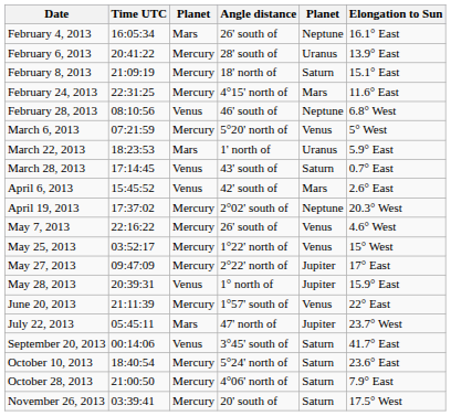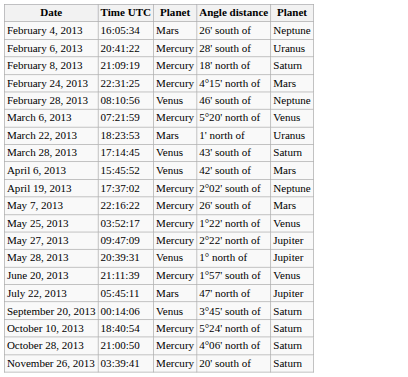 <table class="wikitable sortable">
 <tr bgcolor="#ddddff" align="center" valign="top">
 <th>Date</th>
 <th>Time UTC</th>
 <th>Planet</th>
 <th>Angle distance</th>
 <th>Planet</th>
-<th>Elongation to Sun</th>
 </tr>
 <tr>
 <td>February 4, 2013</td>
 <td>16:05:34</td>
 <td>Mars</td>
 <td>26' south of</td>
 <td>Neptune</td>
-<td>16.1° East</td>
 </tr>
 <tr>
 <td>February 6, 2013</td>
 <td>20:41:22</td>
 <td>Mercury</td>
 <td>28' south of</td>
 <td>Uranus</td>
-<td>13.9° East</td>
 </tr>
 <tr>
 <td>February 8, 2013</td>
 <td>21:09:19</td>
 <td>Mercury</td>
 <td>18' north of</td>
 <td>Saturn</td>
-<td>15.1° East</td>
 </tr>
 <tr>
 <td>February 24, 2013</td>
 <td>22:31:25</td>
 <td>Mercury</td>
 <td>4°15' north of</td>
 <td>Mars</td>
-<td>11.6° East</td>
 </tr>
 <tr>
 <td>February 28, 2013</td>
 <td>08:10:56</td>
 <td>Venus</td>
 <td>46' south of</td>
 <td>Neptune</td>
-<td>6.8° West</td>
 </tr>
 <tr>
 <td>March 6, 2013</td>
 <td>07:21:59</td>
 <td>Mercury</td>
 <td>5°20' north of</td>
 <td>Venus</td>
-<td>5° West</td>
 </tr>
 <tr>
 <td>March 22, 2013</td>
 <td>18:23:53</td>
 <td>Mars</td>
 <td>1' north of</td>
 <td>Uranus</td>
-<td>5.9° East</td>
 </tr>
 <tr>
 <td>March 28, 2013</td>
 <td>17:14:45</td>
 <td>Venus</td>
 <td>43' south of</td>
 <td>Saturn</td>
-<td>0.7° East</td>
 </tr>
 <tr>
 <td>April 6, 2013</td>
 <td>15:45:52</td>
 <td>Venus</td>
 <td>42' south of</td>
 <td>Mars</td>
-<td>2.6° East</td>
 </tr>
 <tr>
 <td>April 19, 2013</td>
 <td>17:37:02</td>
 <td>Mercury</td>
 <td>2°02' south of</td>
 <td>Neptune</td>
-<td>20.3° West</td>
 </tr>
 <tr>
 <td>May 7, 2013</td>
 <td>22:16:22</td>
 <td>Mercury</td>
 <td>26' south of</td>
-<td>Venus</td>
-<td>4.6° West</td>
+<td>Mars</td>
 </tr>
 <tr>
 <td>May 25, 2013</td>
 <td>03:52:17</td>
 <td>Mercury</td>
 <td>1°22' north of</td>
 <td>Venus</td>
-<td>15° West</td>
 </tr>
 <tr>
 <td>May 27, 2013</td>
 <td>09:47:09</td>
 <td>Mercury</td>
 <td>2°22' north of</td>
 <td>Jupiter</td>
-<td>17° East</td>
 </tr>
 <tr>
 <td>May 28, 2013</td>
 <td>20:39:31</td>
 <td>Venus</td>
 <td>1° north of</td>
 <td>Jupiter</td>
-<td>15.9° East</td>
 </tr>
 <tr>
 <td>June 20, 2013</td>
 <td>21:11:39</td>
 <td>Mercury</td>
 <td>1°57' south of</td>
 <td>Venus</td>
-<td>22° East</td>
 </tr>
 <tr>
 <td>July 22, 2013</td>
 <td>05:45:11</td>
 <td>Mars</td>
 <td>47' north of</td>
 <td>Jupiter</td>
-<td>23.7° West</td>
 </tr>
 <tr>
 <td>September 20, 2013</td>
 <td>00:14:06</td>
 <td>Venus</td>
 <td>3°45' south of</td>
 <td>Saturn</td>
-<td>41.7° East</td>
 </tr>
 <tr>
 <td>October 10, 2013</td>
 <td>18:40:54</td>
 <td>Mercury</td>
 <td>5°24' north of</td>
 <td>Saturn</td>
-<td>23.6° East</td>
 </tr>
 <tr>
 <td>October 28, 2013</td>
 <td>21:00:50</td>
 <td>Mercury</td>
 <td>4°06' north of</td>
 <td>Saturn</td>
-<td>7.9° East</td>
 </tr>
 <tr>
 <td>November 26, 2013</td>
 <td>03:39:41</td>
 <td>Mercury</td>
 <td>20' south of</td>
 <td>Saturn</td>
-<td>17.5° West</td>
 </tr>
 </table>
